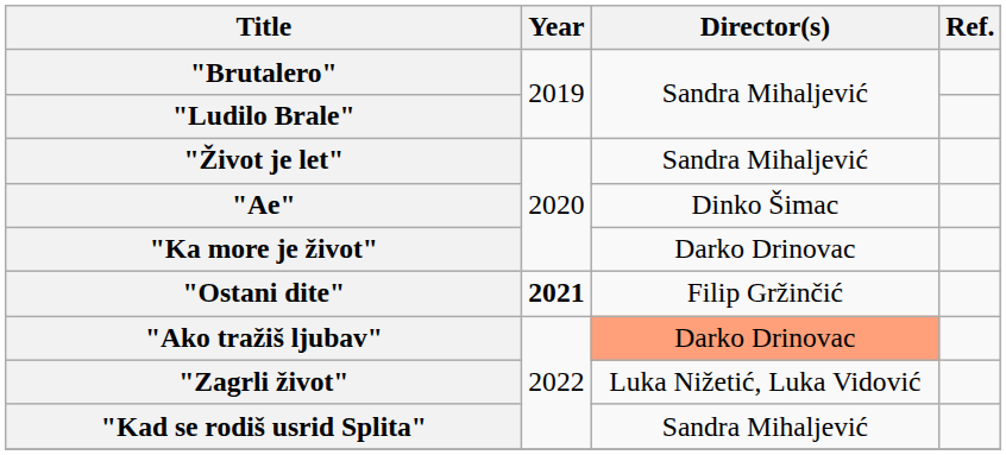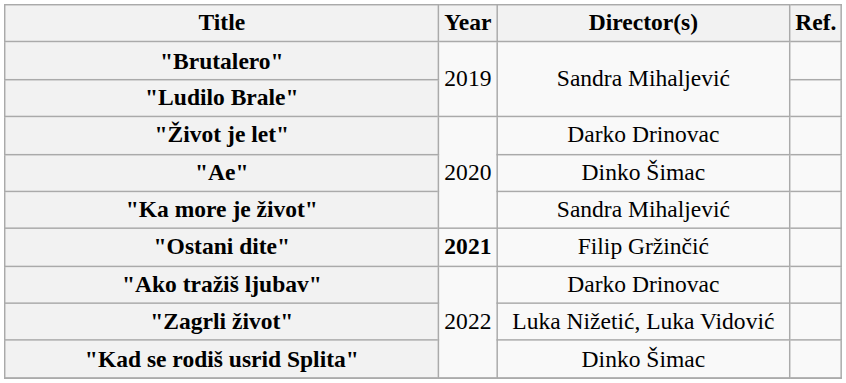 <table class="wikitable plainrowheaders" style="text-align:center;">
 <tr>
 <th scope="col" style="width:18em;">Title</th>
 <th scope="col">Year</th>
 <th scope="col" style="width:12em;">Director(s)</th>
 <th scope="col">Ref.</th>
 </tr>
 <tr>
 <th scope="row">"Brutalero"</th>
 <td rowspan="2">2019</td>
 <td rowspan="2">Sandra Mihaljević</td>
 <td></td>
 </tr>
 <tr>
 <th scope="row">"Ludilo Brale"</th>
 <td></td>
 </tr>
 <tr>
 <th scope="row">"Život je let"</th>
 <td rowspan="3">2020</td>
-<td>Sandra Mihaljević</td>
+<td>Darko Drinovac</td>
 <td></td>
 </tr>
 <tr>
 <th scope="row">"Ae"</th>
 <td>Dinko Šimac</td>
 <td></td>
 </tr>
 <tr>
 <th scope="row">"Ka more je život"</th>
-<td>Darko Drinovac</td>
+<td>Sandra Mihaljević</td>
 <td></td>
 </tr>
 <tr>
 <th scope="row">"Ostani dite"</th>
 <td><strong>2021</strong></td>
 <td>Filip Gržinčić</td>
 <td></td>
 </tr>
 <tr>
 <th scope="row">"Ako tražiš ljubav"</th>
 <td rowspan="3">2022</td>
-<td style="background: lightsalmon;">Darko Drinovac</td>
+<td>Darko Drinovac</td>
 <td></td>
 </tr>
 <tr>
 <th scope="row">"Zagrli život"</th>
 <td>Luka Nižetić, Luka Vidović</td>
 <td></td>
 </tr>
 <tr>
 <th scope="row">"Kad se rodiš usrid Splita"</th>
-<td>Sandra Mihaljević</td>
+<td>Dinko Šimac</td>
 <td></td>
 </tr>
 <tr>
 </tr>
 </table>
